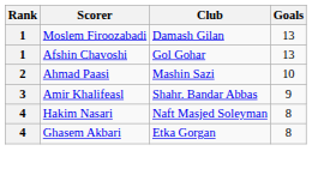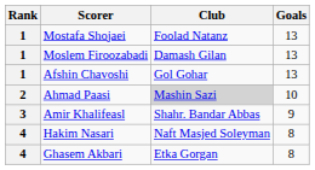 <table class="wikitable" style="text-align:center">
 <tr>
 <th>Rank</th>
 <th>Scorer</th>
 <th>Club</th>
 <th>Goals</th>
+</tr>
+<tr>
+<th>1</th>
+<td align="left"> <a href='#'>Mostafa Shojaei</a></td>
+<td align="left"><a href='#'>Foolad Natanz</a></td>
+<td>13</td>
 </tr>
 <tr>
 <th>1</th>
 <td align="left"> <a href='#'>Moslem Firoozabadi</a></td>
 <td align="left"><a href='#'>Damash Gilan</a></td>
 <td>13</td>
 </tr>
 <tr>
 <th>1</th>
 <td align="left"> <a href='#'>Afshin Chavoshi</a></td>
 <td align="left"><a href='#'>Gol Gohar</a></td>
 <td>13</td>
 </tr>
 <tr>
 <th>2</th>
 <td align="left"> <a href='#'>Ahmad Paasi</a></td>
-<td align="left"><a href='#'>Mashin Sazi</a></td>
+<td align="left" style="background: lightgrey;"><a href='#'>Mashin Sazi</a></td>
 <td>10</td>
 </tr>
 <tr>
 <th>3</th>
 <td align="left"> <a href='#'>Amir Khalifeasl</a></td>
 <td align="left"><a href='#'>Shahr. Bandar Abbas</a></td>
 <td>9</td>
 </tr>
 <tr>
 <th>4</th>
 <td align="left"> <a href='#'>Hakim Nasari</a></td>
 <td align="left"><a href='#'>Naft Masjed Soleyman</a></td>
 <td>8</td>
 </tr>
 <tr>
 <th>4</th>
 <td align="left"> <a href='#'>Ghasem Akbari</a></td>
 <td align="left"><a href='#'>Etka Gorgan</a></td>
 <td>8</td>
 </tr>
 </table>
